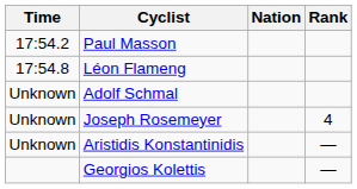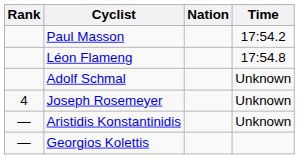 <table class="wikitable sortable" style="text-align:center">
 <tr>
-<th>Time</th>
+<th>Rank</th>
 <th>Cyclist</th>
 <th>Nation</th>
-<th>Rank</th>
+<th>Time</th>
 </tr>
 <tr>
-<td>17:54.2</td>
+<td></td>
 <td align=left><a href='#'>Paul Masson</a></td>
 <td align=left></td>
-<td></td>
+<td>17:54.2</td>
 </tr>
 <tr>
-<td>17:54.8</td>
+<td></td>
 <td align=left><a href='#'>Léon Flameng</a></td>
 <td align=left></td>
-<td></td>
+<td>17:54.8</td>
 </tr>
 <tr>
-<td data-sort-value=20:00.0>Unknown</td>
+<td></td>
 <td align=left><a href='#'>Adolf Schmal</a></td>
 <td align=left></td>
-<td></td>
+<td data-sort-value=20:00.0>Unknown</td>
 </tr>
 <tr>
-<td data-sort-value=30:00.0>Unknown</td>
+<td>4</td>
 <td align=left><a href='#'>Joseph Rosemeyer</a></td>
 <td align=left></td>
-<td>4</td>
+<td data-sort-value=30:00.0>Unknown</td>
 </tr>
 <tr>
-<td data-sort-value=40:00.0>Unknown</td>
+<td>—</td>
 <td align=left><a href='#'>Aristidis Konstantinidis</a></td>
 <td align=left></td>
-<td>—</td>
+<td data-sort-value=40:00.0>Unknown</td>
 </tr>
 <tr>
-<td data-sort-value=99:99.9></td>
+<td data-sort-value=6>—</td>
 <td align=left><a href='#'>Georgios Kolettis</a></td>
 <td align=left></td>
-<td data-sort-value=6>—</td>
+<td data-sort-value=99:99.9></td>
 </tr>
 </table>
